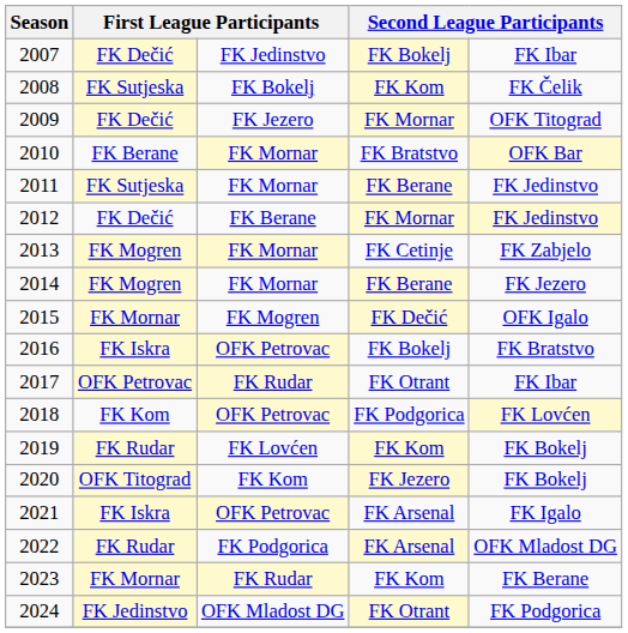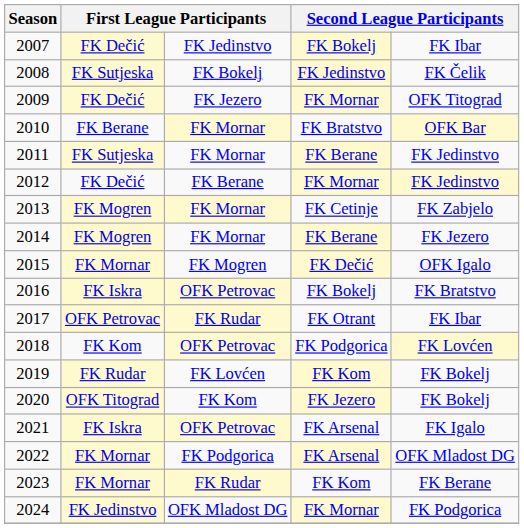 <table class="wikitable sortable" style="text-align:center; font-size:90%">
 <tr>
 <th>Season</th>
 <th colspan="2">First League Participants</th>
 <th colspan="2"><a href='#'>Second League Participants</a></th>
 </tr>
 <tr>
 <td align=center>2007</td>
 <td style="background-color:#FFFACD"><a href='#'>FK Dečić</a></td>
 <td><a href='#'>FK Jedinstvo</a></td>
 <td style="background-color:#FFFACD"><a href='#'>FK Bokelj</a></td>
 <td><a href='#'>FK Ibar</a></td>
 </tr>
 <tr>
 <td align=center>2008</td>
 <td style="background-color:#FFFACD"><a href='#'>FK Sutjeska</a></td>
 <td><a href='#'>FK Bokelj</a></td>
-<td style="background-color:#FFFACD"><a href='#'>FK Kom</a></td>
+<td style="background-color:#FFFACD"><a href='#'>FK Jedinstvo</a></td>
 <td><a href='#'>FK Čelik</a></td>
 </tr>
 <tr>
 <td align=center>2009</td>
 <td style="background-color:#FFFACD"><a href='#'>FK Dečić</a></td>
 <td><a href='#'>FK Jezero</a></td>
 <td style="background-color:#FFFACD"><a href='#'>FK Mornar</a></td>
 <td><a href='#'>OFK Titograd</a></td>
 </tr>
 <tr>
 <td align=center>2010</td>
 <td><a href='#'>FK Berane</a></td>
 <td style="background-color:#FFFACD"><a href='#'>FK Mornar</a></td>
 <td><a href='#'>FK Bratstvo</a></td>
 <td style="background-color:#FFFACD"><a href='#'>OFK Bar</a></td>
 </tr>
 <tr>
 <td align=center>2011</td>
 <td style="background-color:#FFFACD"><a href='#'>FK Sutjeska</a></td>
 <td><a href='#'>FK Mornar</a></td>
 <td style="background-color:#FFFACD"><a href='#'>FK Berane</a></td>
 <td><a href='#'>FK Jedinstvo</a></td>
 </tr>
 <tr>
 <td align=center>2012</td>
 <td><a href='#'>FK Dečić</a></td>
 <td><a href='#'>FK Berane</a></td>
 <td style="background-color:#FFFACD"><a href='#'>FK Mornar</a></td>
 <td style="background-color:#FFFACD"><a href='#'>FK Jedinstvo</a></td>
 </tr>
 <tr>
 <td align=center>2013</td>
 <td style="background-color:#FFFACD"><a href='#'>FK Mogren</a></td>
 <td style="background-color:#FFFACD"><a href='#'>FK Mornar</a></td>
 <td><a href='#'>FK Cetinje</a></td>
 <td><a href='#'>FK Zabjelo</a></td>
 </tr>
 <tr>
 <td align=center>2014</td>
 <td style="background-color:#FFFACD"><a href='#'>FK Mogren</a></td>
 <td><a href='#'>FK Mornar</a></td>
 <td style="background-color:#FFFACD"><a href='#'>FK Berane</a></td>
 <td><a href='#'>FK Jezero</a></td>
 </tr>
 <tr>
 <td align=center>2015</td>
 <td style="background-color:#FFFACD"><a href='#'>FK Mornar</a></td>
 <td><a href='#'>FK Mogren</a></td>
 <td style="background-color:#FFFACD"><a href='#'>FK Dečić</a></td>
 <td><a href='#'>OFK Igalo</a></td>
 </tr>
 <tr>
 <td align=center>2016</td>
 <td style="background-color:#FFFACD"><a href='#'>FK Iskra</a></td>
 <td style="background-color:#FFFACD"><a href='#'>OFK Petrovac</a></td>
 <td><a href='#'>FK Bokelj</a></td>
 <td><a href='#'>FK Bratstvo</a></td>
 </tr>
 <tr>
 <td align=center>2017</td>
 <td style="background-color:#FFFACD"><a href='#'>OFK Petrovac</a></td>
 <td style="background-color:#FFFACD"><a href='#'>FK Rudar</a></td>
 <td><a href='#'>FK Otrant</a></td>
 <td><a href='#'>FK Ibar</a></td>
 </tr>
 <tr>
 <td align=center>2018</td>
 <td><a href='#'>FK Kom</a></td>
 <td style="background-color:#FFFACD"><a href='#'>OFK Petrovac</a></td>
 <td><a href='#'>FK Podgorica</a></td>
 <td style="background-color:#FFFACD"><a href='#'>FK Lovćen</a></td>
 </tr>
 <tr>
 <td align=center>2019</td>
 <td style="background-color:#FFFACD"><a href='#'>FK Rudar</a></td>
 <td><a href='#'>FK Lovćen</a></td>
 <td style="background-color:#FFFACD"><a href='#'>FK Kom</a></td>
 <td><a href='#'>FK Bokelj</a></td>
 </tr>
 <tr>
 <td align=center>2020</td>
 <td style="background-color:#FFFACD"><a href='#'>OFK Titograd</a></td>
 <td><a href='#'>FK Kom</a></td>
 <td style="background-color:#FFFACD"><a href='#'>FK Jezero</a></td>
 <td><a href='#'>FK Bokelj</a></td>
 </tr>
 <tr>
 <td align=center>2021</td>
 <td style="background-color:#FFFACD"><a href='#'>FK Iskra</a></td>
 <td style="background-color:#FFFACD"><a href='#'>OFK Petrovac</a></td>
 <td><a href='#'>FK Arsenal</a></td>
 <td><a href='#'>FK Igalo</a></td>
 </tr>
 <tr>
 <td align=center>2022</td>
-<td style="background-color:#FFFACD"><a href='#'>FK Rudar</a></td>
+<td style="background-color:#FFFACD"><a href='#'>FK Mornar</a></td>
 <td><a href='#'>FK Podgorica</a></td>
 <td style="background-color:#FFFACD"><a href='#'>FK Arsenal</a></td>
 <td><a href='#'>OFK Mladost DG</a></td>
 </tr>
 <tr>
 <td align=center>2023</td>
 <td style="background-color:#FFFACD"><a href='#'>FK Mornar</a></td>
 <td style="background-color:#FFFACD"><a href='#'>FK Rudar</a></td>
 <td><a href='#'>FK Kom</a></td>
 <td><a href='#'>FK Berane</a></td>
 </tr>
 <tr>
 <td align=center>2024</td>
 <td style="background-color:#FFFACD"><a href='#'>FK Jedinstvo</a></td>
 <td><a href='#'>OFK Mladost DG</a></td>
-<td style="background-color:#FFFACD"><a href='#'>FK Otrant</a></td>
+<td style="background-color:#FFFACD"><a href='#'>FK Mornar</a></td>
 <td><a href='#'>FK Podgorica</a></td>
 </tr>
 <tr>
 </tr>
 </table>
